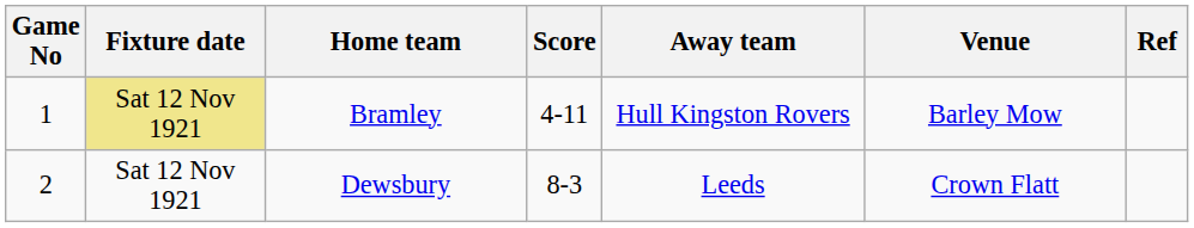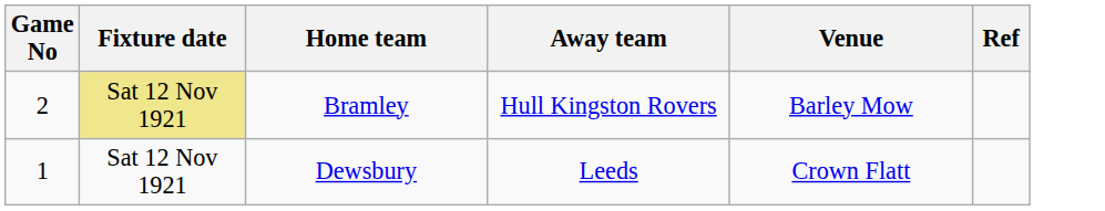 <table class="wikitable" style="text-align:center;">
 <tr>
 <th width=20 abbr="No">Game No</th>
 <th width=100 abbr="Date">Fixture date</th>
 <th width=150 abbr="Home team">Home team</th>
-<th width=20 abbr="Score">Score</th>
 <th width=150 abbr="Away team">Away team</th>
 <th width=150 abbr="Venue">Venue</th>
 <th width=30 abbr="Ref">Ref</th>
 </tr>
 <tr>
-<td>1</td>
+<td>2</td>
 <td style="background: khaki;">Sat 12 Nov 1921</td>
 <td><a href='#'>Bramley</a></td>
-<td>4-11</td>
 <td><a href='#'>Hull Kingston Rovers</a></td>
 <td><a href='#'>Barley Mow</a></td>
 <td></td>
 </tr>
 <tr>
-<td>2</td>
+<td>1</td>
 <td>Sat 12 Nov 1921</td>
 <td><a href='#'>Dewsbury</a></td>
-<td>8-3</td>
 <td><a href='#'>Leeds</a></td>
 <td><a href='#'>Crown Flatt</a></td>
 <td></td>
 </tr>
 </table>
